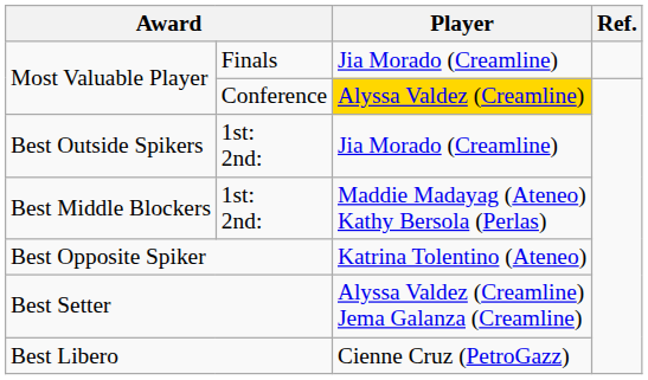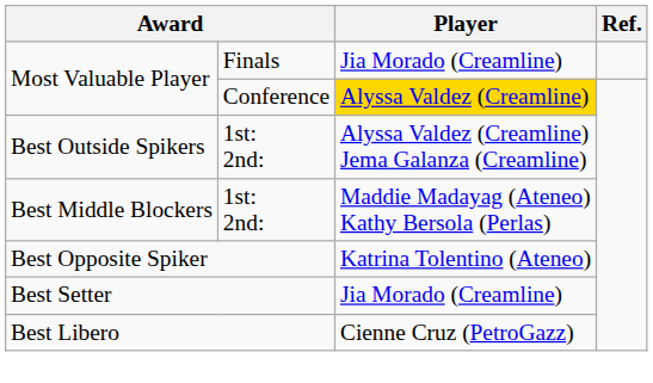 <table class="wikitable">
 <tr>
 <th colspan="2">Award</th>
 <th>Player</th>
 <th>Ref.</th>
 </tr>
 <tr>
 <td rowspan=2>Most Valuable Player</td>
 <td>Finals</td>
 <td><a href='#'>Jia Morado</a> (<a href='#'>Creamline</a>)</td>
 <td style="text-align:center;"></td>
 </tr>
 <tr>
 <td>Conference</td>
 <td style="background: gold;"><a href='#'>Alyssa Valdez</a> (<a href='#'>Creamline</a>)</td>
 <td rowspan=6 style="text-align:center;"></td>
 </tr>
 <tr>
 <td>Best Outside Spikers</td>
 <td>1st:<br>2nd:</td>
-<td><a href='#'>Jia Morado</a> (<a href='#'>Creamline</a>)</td>
+<td><a href='#'>Alyssa Valdez</a> (<a href='#'>Creamline</a>)<br> <a href='#'>Jema Galanza</a> (<a href='#'>Creamline</a>)</td>
 </tr>
 <tr>
 <td>Best Middle Blockers</td>
 <td>1st:<br>2nd:</td>
 <td><a href='#'>Maddie Madayag</a> (<a href='#'>Ateneo</a>)<br><a href='#'>Kathy Bersola</a> (<a href='#'>Perlas</a>)</td>
 </tr>
 <tr>
 <td colspan="2">Best Opposite Spiker</td>
 <td><a href='#'>Katrina Tolentino</a> (<a href='#'>Ateneo</a>)</td>
 </tr>
 <tr>
 <td colspan="2">Best Setter</td>
-<td><a href='#'>Alyssa Valdez</a> (<a href='#'>Creamline</a>)<br> <a href='#'>Jema Galanza</a> (<a href='#'>Creamline</a>)</td>
+<td><a href='#'>Jia Morado</a> (<a href='#'>Creamline</a>)</td>
 </tr>
 <tr>
 <td colspan="2">Best Libero</td>
 <td>Cienne Cruz (<a href='#'>PetroGazz</a>)</td>
 </tr>
 </table>
